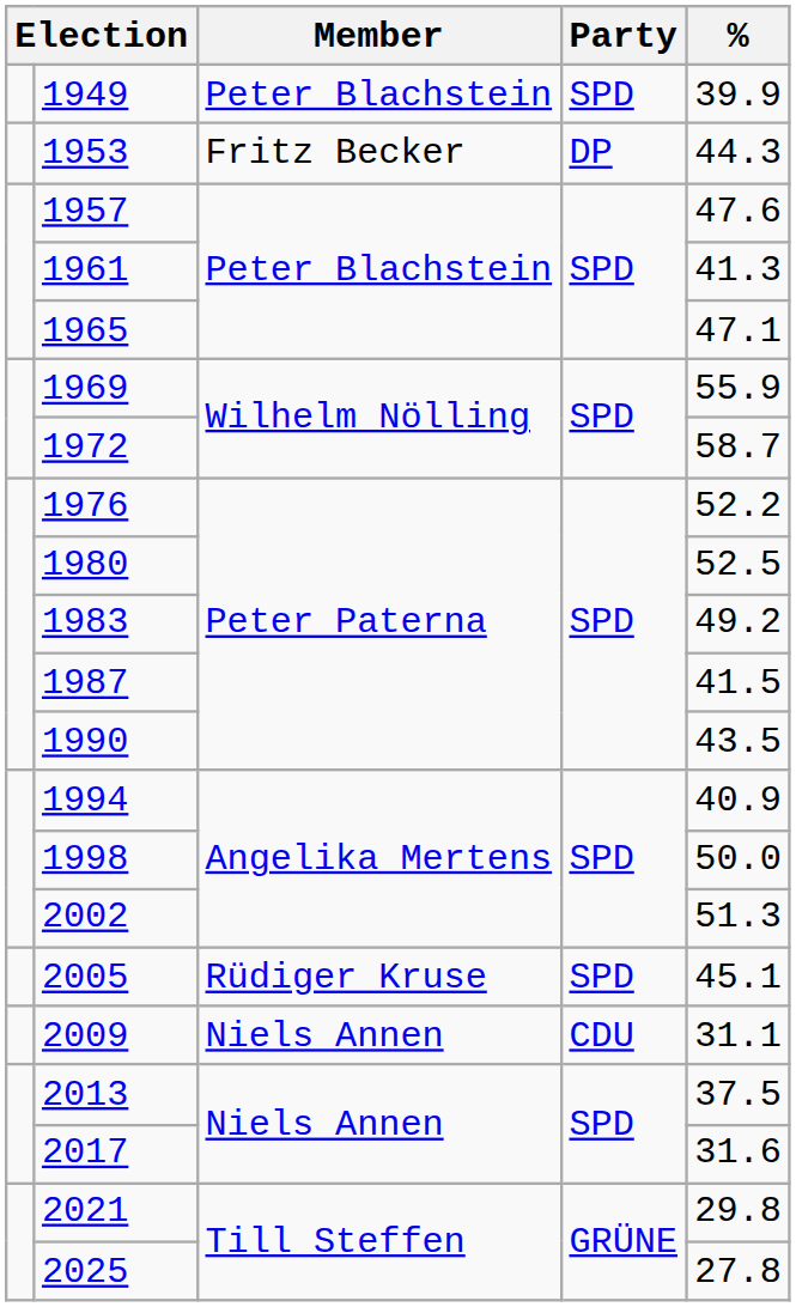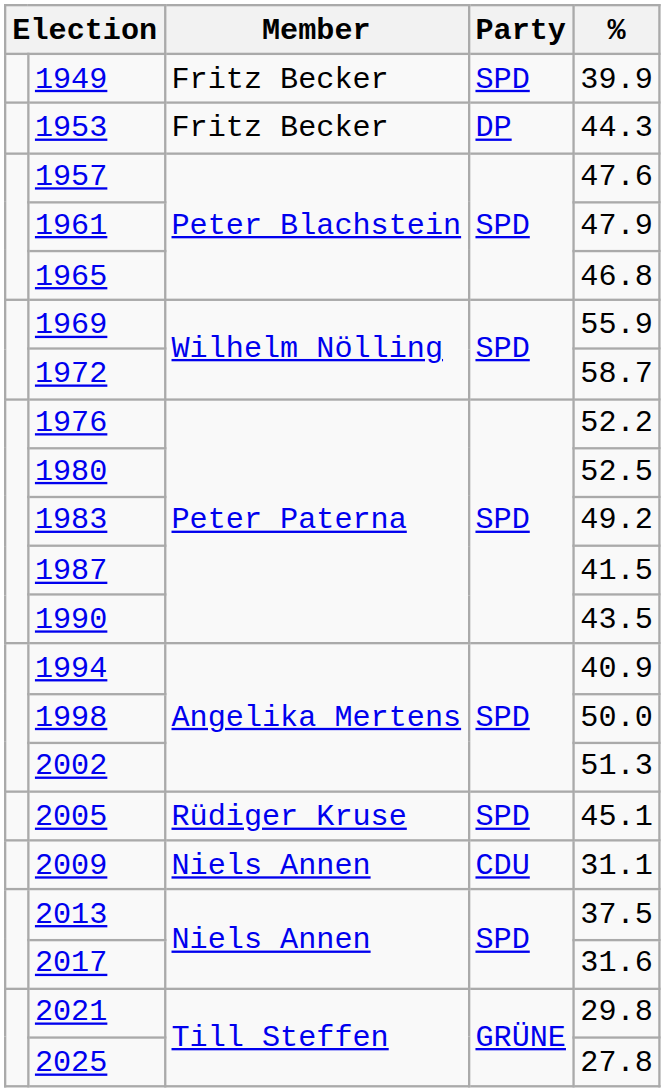 <table class=wikitable>
 <tr>
 <th colspan=2>Election</th>
 <th>Member</th>
 <th>Party</th>
 <th>%</th>
 </tr>
 <tr>
 <td bgcolor=></td>
 <td><a href='#'>1949</a></td>
-<td><a href='#'>Peter Blachstein</a></td>
+<td>Fritz Becker</td>
 <td><a href='#'>SPD</a></td>
 <td align=right>39.9</td>
 </tr>
 <tr>
 <td bgcolor=></td>
 <td><a href='#'>1953</a></td>
 <td>Fritz Becker</td>
 <td><a href='#'>DP</a></td>
 <td align=right>44.3</td>
 </tr>
 <tr>
 <td rowspan=3 bgcolor=></td>
 <td><a href='#'>1957</a></td>
 <td rowspan=3><a href='#'>Peter Blachstein</a></td>
 <td rowspan=3><a href='#'>SPD</a></td>
 <td align=right>47.6</td>
 </tr>
 <tr>
 <td><a href='#'>1961</a></td>
-<td align=right>41.3</td>
+<td align=right>47.9</td>
 </tr>
 <tr>
 <td><a href='#'>1965</a></td>
-<td align=right>47.1</td>
+<td align=right>46.8</td>
 </tr>
 <tr>
 <td rowspan=2 bgcolor=></td>
 <td><a href='#'>1969</a></td>
 <td rowspan=2><a href='#'>Wilhelm Nölling</a></td>
 <td rowspan=2><a href='#'>SPD</a></td>
 <td align=right>55.9</td>
 </tr>
 <tr>
 <td><a href='#'>1972</a></td>
 <td align=right>58.7</td>
 </tr>
 <tr>
 <td rowspan=5 bgcolor=></td>
 <td><a href='#'>1976</a></td>
 <td rowspan=5><a href='#'>Peter Paterna</a></td>
 <td rowspan=5><a href='#'>SPD</a></td>
 <td align=right>52.2</td>
 </tr>
 <tr>
 <td><a href='#'>1980</a></td>
 <td align=right>52.5</td>
 </tr>
 <tr>
 <td><a href='#'>1983</a></td>
 <td align=right>49.2</td>
 </tr>
 <tr>
 <td><a href='#'>1987</a></td>
 <td align=right>41.5</td>
 </tr>
 <tr>
 <td><a href='#'>1990</a></td>
 <td align=right>43.5</td>
 </tr>
 <tr>
 <td rowspan=3 bgcolor=></td>
 <td><a href='#'>1994</a></td>
 <td rowspan=3><a href='#'>Angelika Mertens</a></td>
 <td rowspan=3><a href='#'>SPD</a></td>
 <td align=right>40.9</td>
 </tr>
 <tr>
 <td><a href='#'>1998</a></td>
 <td align=right>50.0</td>
 </tr>
 <tr>
 <td><a href='#'>2002</a></td>
 <td align=right>51.3</td>
 </tr>
 <tr>
 <td bgcolor=></td>
 <td><a href='#'>2005</a></td>
 <td><a href='#'>Rüdiger Kruse</a></td>
 <td><a href='#'>SPD</a></td>
 <td align=right>45.1</td>
 </tr>
 <tr>
 <td bgcolor=></td>
 <td><a href='#'>2009</a></td>
 <td><a href='#'>Niels Annen</a></td>
 <td><a href='#'>CDU</a></td>
 <td align=right>31.1</td>
 </tr>
 <tr>
 <td rowspan=2 bgcolor=></td>
 <td><a href='#'>2013</a></td>
 <td rowspan=2><a href='#'>Niels Annen</a></td>
 <td rowspan=2><a href='#'>SPD</a></td>
 <td align=right>37.5</td>
 </tr>
 <tr>
 <td><a href='#'>2017</a></td>
 <td align=right>31.6</td>
 </tr>
 <tr>
 <td rowspan=2 bgcolor=></td>
 <td><a href='#'>2021</a></td>
 <td rowspan=2><a href='#'>Till Steffen</a></td>
 <td rowspan=2><a href='#'>GRÜNE</a></td>
 <td align=right>29.8</td>
 </tr>
 <tr>
 <td><a href='#'>2025</a></td>
 <td align=right>27.8</td>
 </tr>
 </table>
